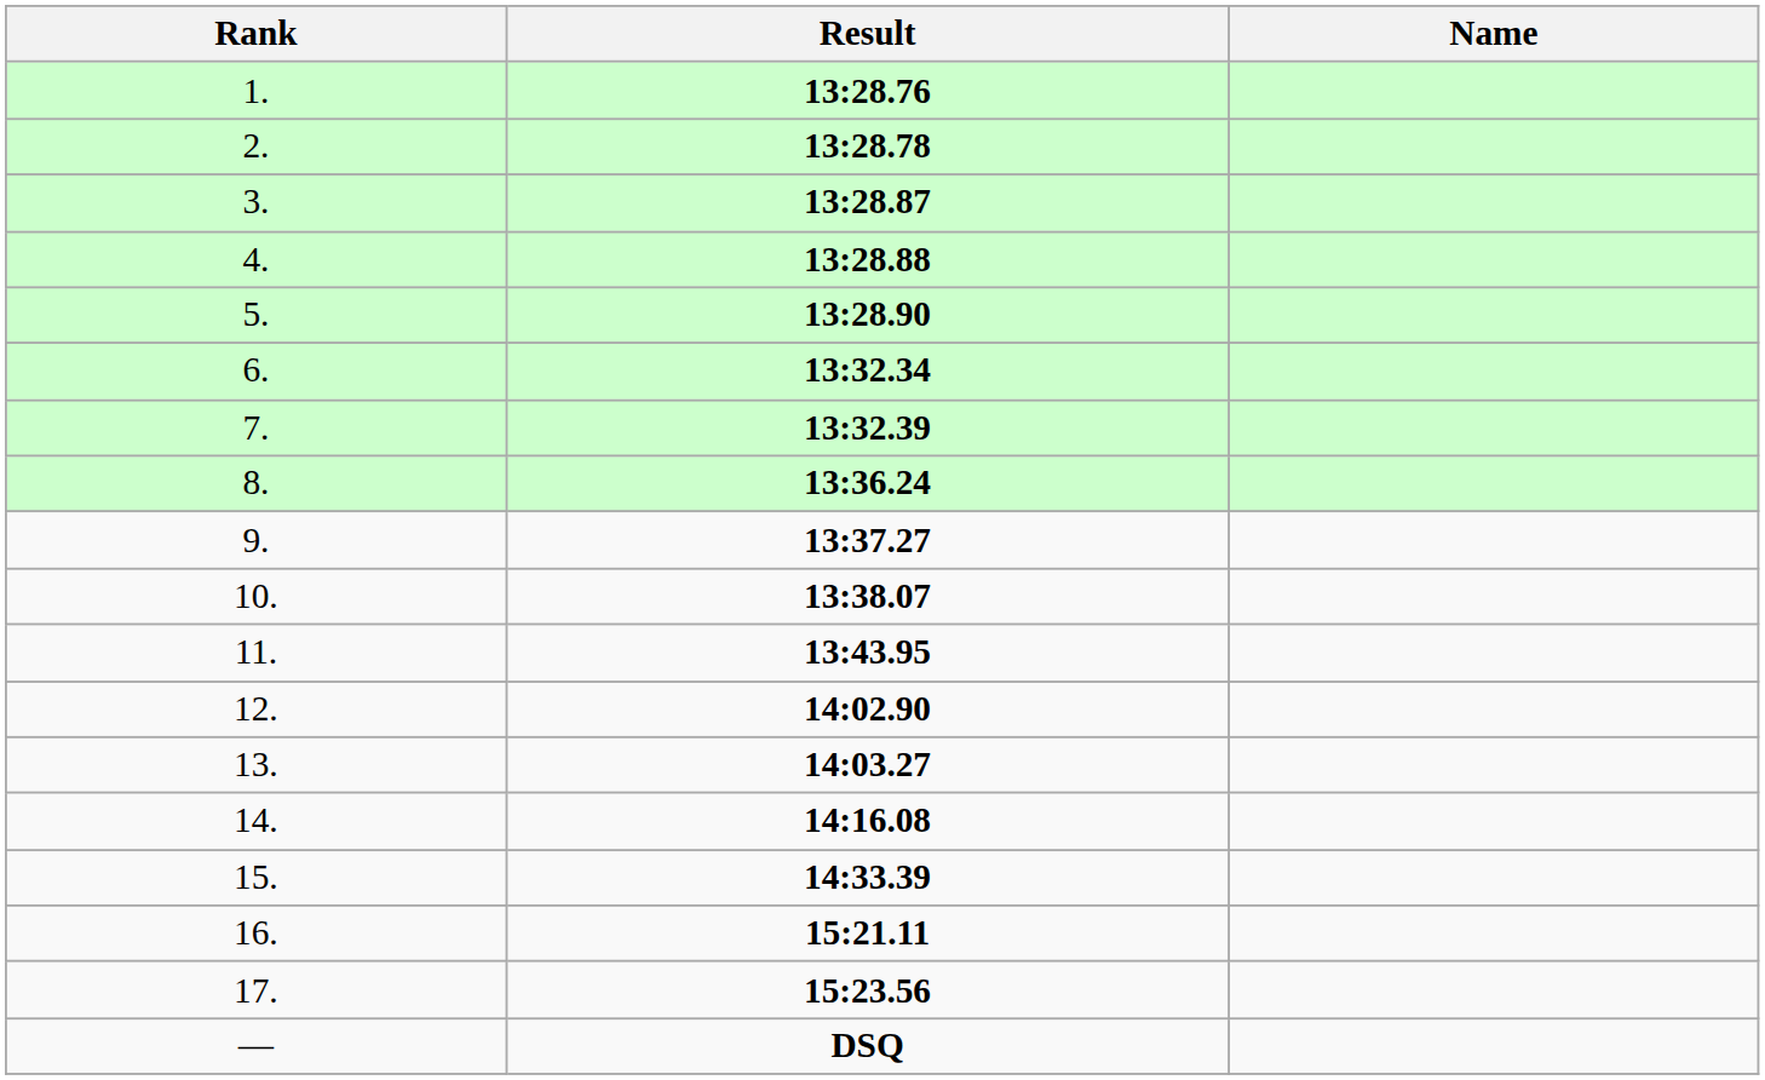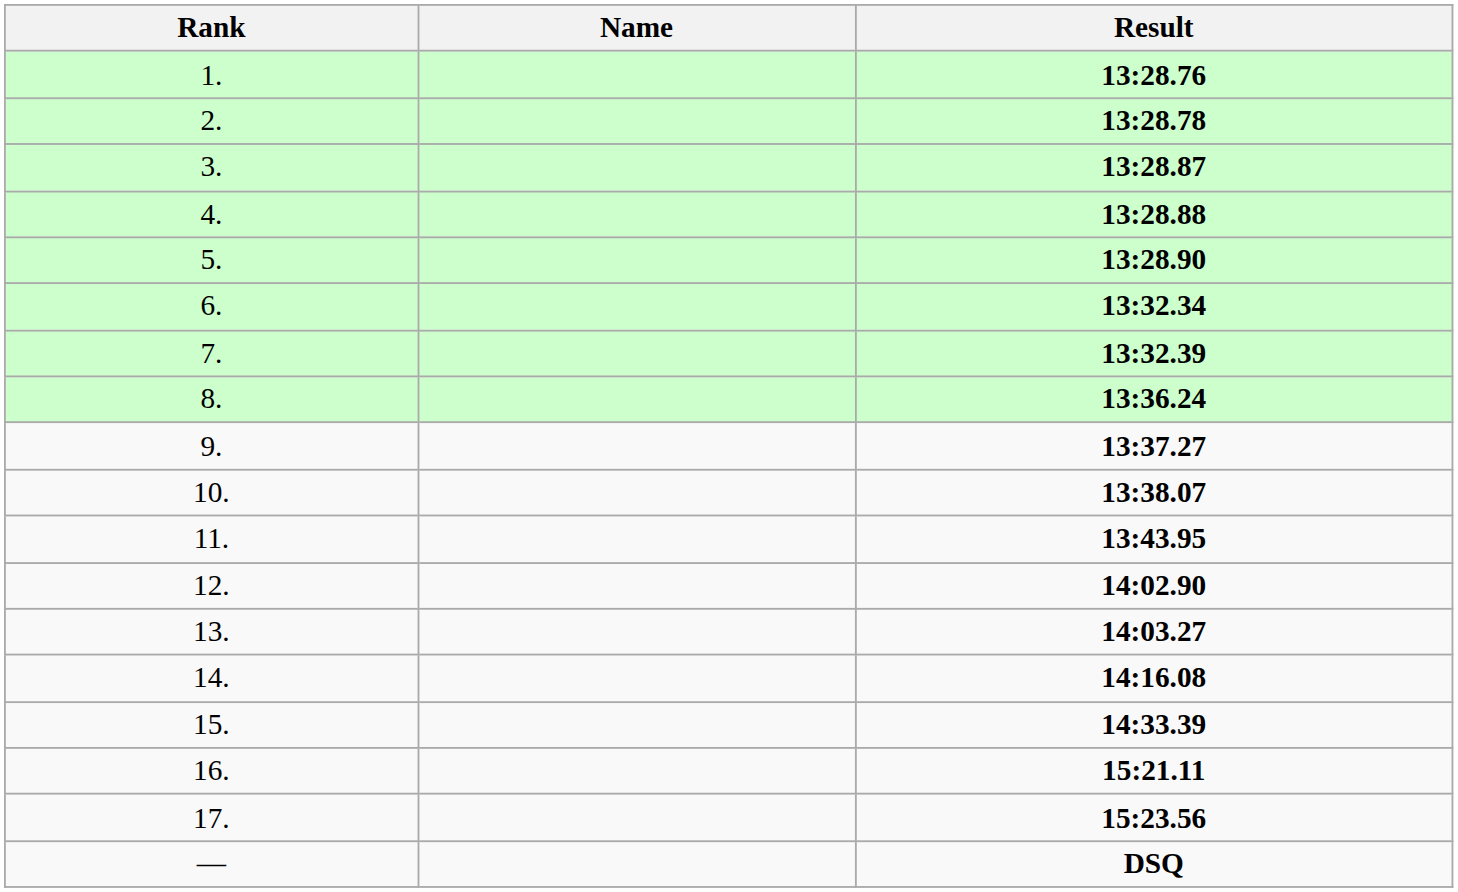 <table class="wikitable sortable"  width=50%>
 <tr>
 <th>Rank</th>
+<th>Name</th>
 <th>Result</th>
-<th>Name</th>
 </tr>
 <tr style="background:#ccffcc;">
 <td align="center">1.</td>
+<td></td>
 <td align="center"><strong>13:28.76</strong></td>
-<td></td>
 </tr>
 <tr style="background:#ccffcc;">
 <td align="center">2.</td>
+<td></td>
 <td align="center"><strong>13:28.78</strong></td>
-<td></td>
 </tr>
 <tr style="background:#ccffcc;">
 <td align="center">3.</td>
+<td></td>
 <td align="center"><strong>13:28.87</strong></td>
-<td></td>
 </tr>
 <tr style="background:#ccffcc;">
 <td align="center">4.</td>
+<td></td>
 <td align="center"><strong>13:28.88</strong></td>
-<td></td>
 </tr>
 <tr style="background:#ccffcc;">
 <td align="center">5.</td>
+<td></td>
 <td align="center"><strong>13:28.90</strong></td>
-<td></td>
 </tr>
 <tr style="background:#ccffcc;">
 <td align="center">6.</td>
+<td></td>
 <td align="center"><strong>13:32.34</strong></td>
-<td></td>
 </tr>
 <tr style="background:#ccffcc;">
 <td align="center">7.</td>
+<td></td>
 <td align="center"><strong>13:32.39</strong></td>
-<td></td>
 </tr>
 <tr style="background:#ccffcc;">
 <td align="center">8.</td>
+<td></td>
 <td align="center"><strong>13:36.24</strong></td>
-<td></td>
 </tr>
 <tr>
 <td align="center">9.</td>
+<td></td>
 <td align="center"><strong>13:37.27</strong></td>
-<td></td>
 </tr>
 <tr>
 <td align="center">10.</td>
+<td></td>
 <td align="center"><strong>13:38.07</strong></td>
-<td></td>
 </tr>
 <tr>
 <td align="center">11.</td>
+<td></td>
 <td align="center"><strong>13:43.95</strong></td>
-<td></td>
 </tr>
 <tr>
 <td align="center">12.</td>
+<td></td>
 <td align="center"><strong>14:02.90</strong></td>
-<td></td>
 </tr>
 <tr>
 <td align="center">13.</td>
+<td></td>
 <td align="center"><strong>14:03.27</strong></td>
-<td></td>
 </tr>
 <tr>
 <td align="center">14.</td>
+<td></td>
 <td align="center"><strong>14:16.08</strong></td>
-<td></td>
 </tr>
 <tr>
 <td align="center">15.</td>
+<td></td>
 <td align="center"><strong>14:33.39</strong></td>
-<td></td>
 </tr>
 <tr>
 <td align="center">16.</td>
+<td></td>
 <td align="center"><strong>15:21.11</strong></td>
-<td></td>
 </tr>
 <tr>
 <td align="center">17.</td>
+<td></td>
 <td align="center"><strong>15:23.56</strong></td>
-<td></td>
 </tr>
 <tr>
 <td align="center">—</td>
+<td></td>
 <td align="center"><strong>DSQ</strong></td>
-<td></td>
 </tr>
 </table>
